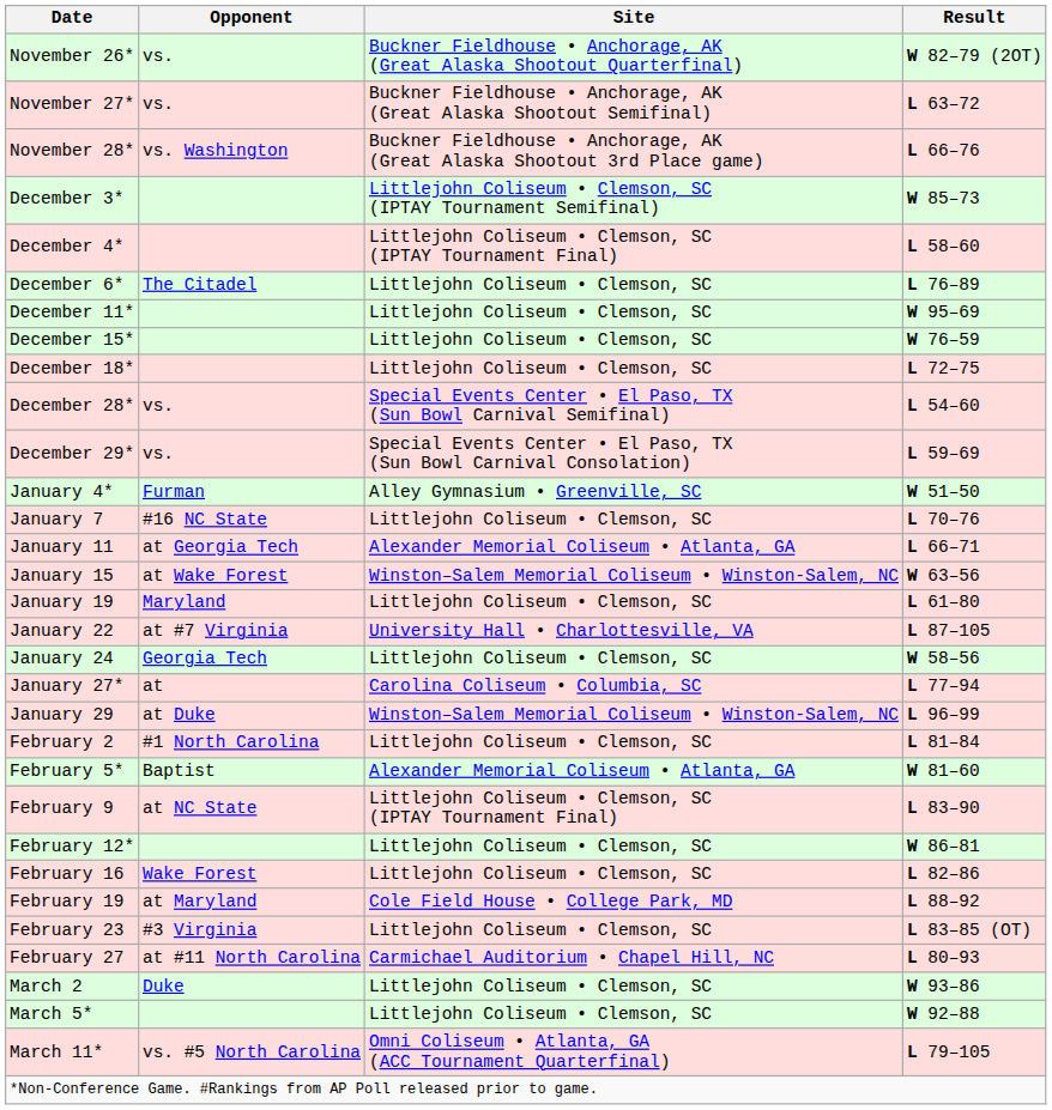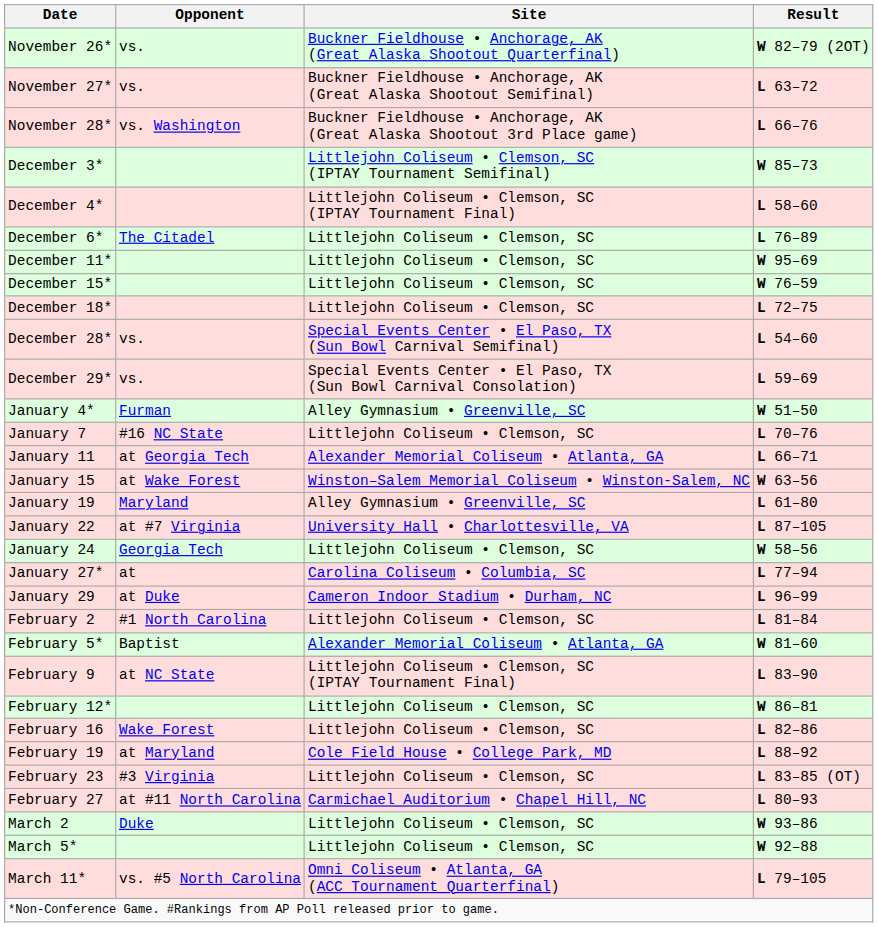 <table class="wikitable" style="font-size:95%;">
 <tr>
 <th>Date</th>
 <th>Opponent </th>
 <th>Site</th>
 <th>Result</th>
 </tr>
 <tr style="background: #ddffdd;">
 <td>November 26*</td>
 <td>vs. </td>
 <td><a href='#'>Buckner Fieldhouse</a> • <a href='#'>Anchorage, AK</a><br>(<a href='#'>Great Alaska Shootout Quarterfinal</a>)</td>
 <td><strong>W</strong> 82–79 (2OT)</td>
 </tr>
 <tr style="background: #ffdddd;">
 <td>November 27*</td>
 <td>vs. </td>
 <td>Buckner Fieldhouse • Anchorage, AK<br>(Great Alaska Shootout Semifinal)</td>
 <td><strong>L</strong> 63–72</td>
 </tr>
 <tr style="background: #ffdddd;">
 <td>November 28*</td>
 <td>vs. <a href='#'>Washington</a></td>
 <td>Buckner Fieldhouse • Anchorage, AK<br>(Great Alaska Shootout 3rd Place game)</td>
 <td><strong>L</strong> 66–76</td>
 </tr>
 <tr style="background: #ddffdd;">
 <td>December 3*</td>
 <td></td>
 <td><a href='#'>Littlejohn Coliseum</a> • <a href='#'>Clemson, SC</a><br>(IPTAY Tournament Semifinal)</td>
 <td><strong>W</strong> 85–73</td>
 </tr>
 <tr style="background: #ffdddd;">
 <td>December 4*</td>
 <td></td>
 <td>Littlejohn Coliseum • Clemson, SC<br>(IPTAY Tournament Final)</td>
 <td><strong>L</strong> 58–60</td>
 </tr>
 <tr style="background: #ddffdd;">
 <td>December 6*</td>
 <td><a href='#'>The Citadel</a></td>
 <td>Littlejohn Coliseum • Clemson, SC</td>
 <td><strong>L</strong> 76–89</td>
 </tr>
 <tr style="background: #ddffdd;">
 <td>December 11*</td>
 <td></td>
 <td>Littlejohn Coliseum • Clemson, SC</td>
 <td><strong>W</strong> 95–69</td>
 </tr>
 <tr style="background: #ddffdd;">
 <td>December 15*</td>
 <td></td>
 <td>Littlejohn Coliseum • Clemson, SC</td>
 <td><strong>W</strong> 76–59</td>
 </tr>
 <tr style="background: #ffdddd;">
 <td>December 18*</td>
 <td></td>
 <td>Littlejohn Coliseum • Clemson, SC</td>
 <td><strong>L</strong> 72–75</td>
 </tr>
 <tr style="background: #ffdddd;">
 <td>December 28*</td>
 <td>vs. </td>
 <td><a href='#'>Special Events Center</a> • <a href='#'>El Paso, TX</a><br>(<a href='#'>Sun Bowl</a> Carnival Semifinal)</td>
 <td><strong>L</strong> 54–60</td>
 </tr>
 <tr style="background: #ffdddd;">
 <td>December 29*</td>
 <td>vs. </td>
 <td>Special Events Center • El Paso, TX<br>(Sun Bowl Carnival Consolation)</td>
 <td><strong>L</strong> 59–69</td>
 </tr>
 <tr style="background: #ddffdd;">
 <td>January 4*</td>
 <td><a href='#'>Furman</a></td>
 <td>Alley Gymnasium • <a href='#'>Greenville, SC</a></td>
 <td><strong>W</strong> 51–50</td>
 </tr>
 <tr style="background: #ffdddd;">
 <td>January 7</td>
 <td>#16 <a href='#'>NC State</a></td>
 <td>Littlejohn Coliseum • Clemson, SC</td>
 <td><strong>L</strong> 70–76</td>
 </tr>
 <tr style="background: #ffdddd;">
 <td>January 11</td>
 <td>at <a href='#'>Georgia Tech</a></td>
 <td><a href='#'>Alexander Memorial Coliseum</a> • <a href='#'>Atlanta, GA</a></td>
 <td><strong>L</strong> 66–71</td>
 </tr>
 <tr style="background: #ffdddd;">
 <td>January 15</td>
 <td>at <a href='#'>Wake Forest</a></td>
 <td><a href='#'>Winston–Salem Memorial Coliseum</a> • <a href='#'>Winston-Salem, NC</a></td>
 <td><strong>W</strong> 63–56</td>
 </tr>
 <tr style="background: #ffdddd;">
 <td>January 19</td>
 <td><a href='#'>Maryland</a></td>
-<td>Littlejohn Coliseum • Clemson, SC</td>
+<td>Alley Gymnasium • <a href='#'>Greenville, SC</a></td>
 <td><strong>L</strong> 61–80</td>
 </tr>
 <tr style="background: #ffdddd;">
 <td>January 22</td>
 <td>at #7 <a href='#'>Virginia</a></td>
 <td><a href='#'>University Hall</a> • <a href='#'>Charlottesville, VA</a></td>
 <td><strong>L</strong> 87–105</td>
 </tr>
 <tr style="background: #ddffdd;">
 <td>January 24</td>
 <td><a href='#'>Georgia Tech</a></td>
 <td>Littlejohn Coliseum • Clemson, SC</td>
 <td><strong>W</strong> 58–56</td>
 </tr>
 <tr style="background: #ffdddd;">
 <td>January 27*</td>
 <td>at </td>
 <td><a href='#'>Carolina Coliseum</a> • <a href='#'>Columbia, SC</a></td>
 <td><strong>L</strong> 77–94</td>
 </tr>
 <tr style="background: #ffdddd;">
 <td>January 29</td>
 <td>at <a href='#'>Duke</a></td>
-<td><a href='#'>Winston–Salem Memorial Coliseum</a> • <a href='#'>Winston-Salem, NC</a></td>
+<td><a href='#'>Cameron Indoor Stadium</a> • <a href='#'>Durham, NC</a></td>
 <td><strong>L</strong> 96–99</td>
 </tr>
 <tr style="background: #ffdddd;">
 <td>February 2</td>
 <td>#1 <a href='#'>North Carolina</a></td>
 <td>Littlejohn Coliseum • Clemson, SC</td>
 <td><strong>L</strong> 81–84</td>
 </tr>
 <tr style="background: #ddffdd;">
 <td>February 5*</td>
 <td>Baptist</td>
 <td><a href='#'>Alexander Memorial Coliseum</a> • <a href='#'>Atlanta, GA</a></td>
 <td><strong>W</strong> 81–60</td>
 </tr>
 <tr style="background: #ffdddd;">
 <td>February 9</td>
 <td>at <a href='#'>NC State</a></td>
 <td>Littlejohn Coliseum • Clemson, SC<br>(IPTAY Tournament Final)</td>
 <td><strong>L</strong> 83–90</td>
 </tr>
 <tr style="background: #ddffdd;">
 <td>February 12*</td>
 <td></td>
 <td>Littlejohn Coliseum • Clemson, SC</td>
 <td><strong>W</strong> 86–81</td>
 </tr>
 <tr style="background: #ffdddd;">
 <td>February 16</td>
 <td><a href='#'>Wake Forest</a></td>
 <td>Littlejohn Coliseum • Clemson, SC</td>
 <td><strong>L</strong> 82–86</td>
 </tr>
 <tr style="background: #ffdddd;">
 <td>February 19</td>
 <td>at <a href='#'>Maryland</a></td>
 <td><a href='#'>Cole Field House</a> • <a href='#'>College Park, MD</a></td>
 <td><strong>L</strong> 88–92</td>
 </tr>
 <tr style="background: #ffdddd;">
 <td>February 23</td>
 <td>#3 <a href='#'>Virginia</a></td>
 <td>Littlejohn Coliseum • Clemson, SC</td>
 <td><strong>L</strong> 83–85 (OT)</td>
 </tr>
 <tr style="background: #ffdddd;">
 <td>February 27</td>
 <td>at #11 <a href='#'>North Carolina</a></td>
 <td><a href='#'>Carmichael Auditorium</a> • <a href='#'>Chapel Hill, NC</a></td>
 <td><strong>L</strong> 80–93</td>
 </tr>
 <tr style="background: #ddffdd;">
 <td>March 2</td>
 <td><a href='#'>Duke</a></td>
 <td>Littlejohn Coliseum • Clemson, SC</td>
 <td><strong>W</strong> 93–86</td>
 </tr>
 <tr style="background: #ddffdd;">
 <td>March 5*</td>
 <td></td>
 <td>Littlejohn Coliseum • Clemson, SC</td>
 <td><strong>W</strong> 92–88</td>
 </tr>
 <tr style="background: #ffdddd;">
 <td>March 11*</td>
 <td>vs. #5 <a href='#'>North Carolina</a></td>
 <td><a href='#'>Omni Coliseum</a> • <a href='#'>Atlanta, GA</a><br>(<a href='#'>ACC Tournament Quarterfinal</a>)</td>
 <td><strong>L</strong> 79–105</td>
 </tr>
 <tr style="background:#f9f9f9;">
 <td colspan=5><small>*Non-Conference Game. #Rankings from AP Poll released prior to game.</small></td>
 </tr>
 </table>
